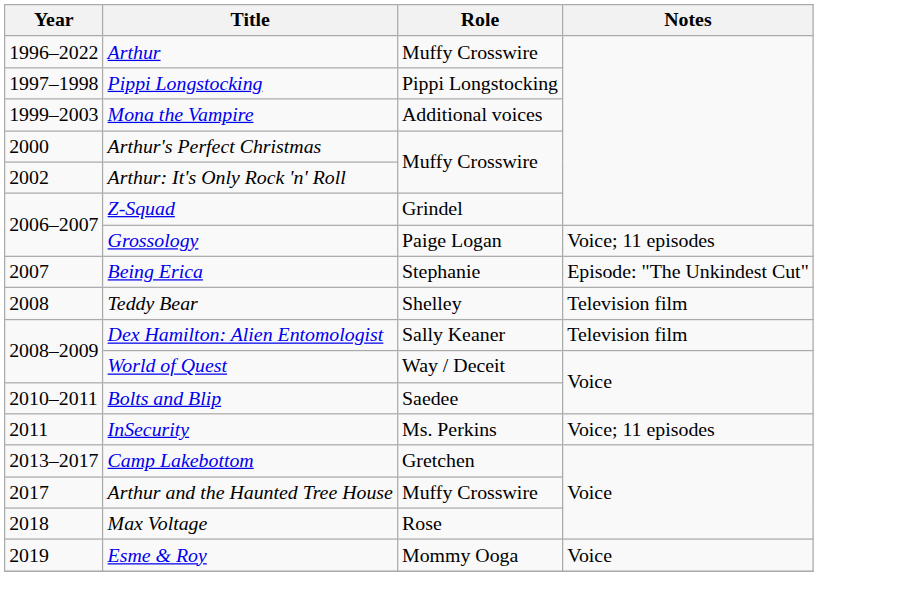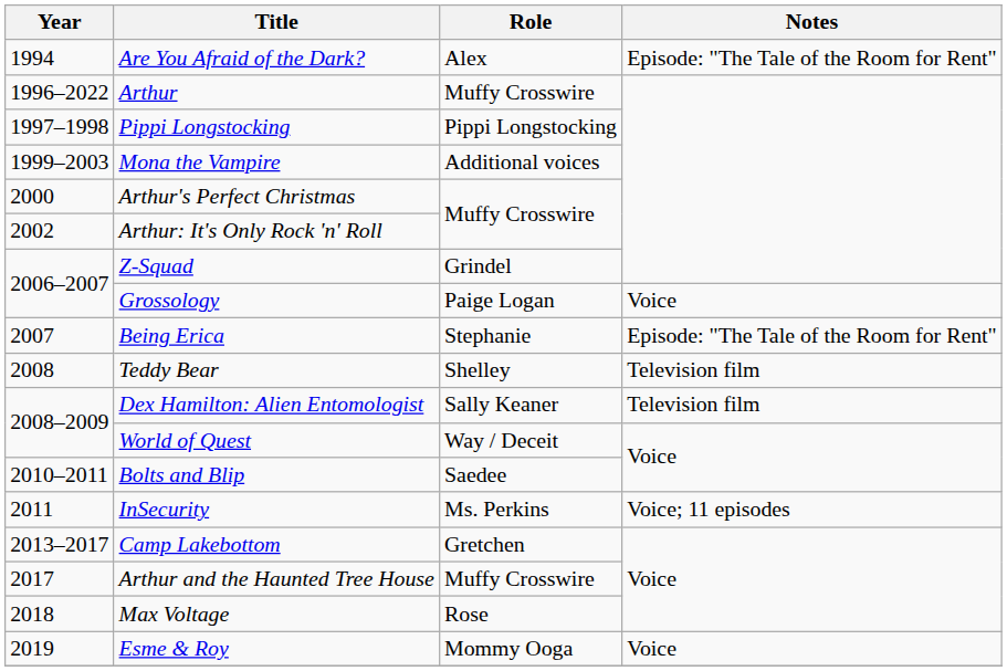 <table class="wikitable sortable">
 <tr>
 <th>Year</th>
 <th>Title</th>
 <th>Role</th>
 <th class="unsortable">Notes</th>
+</tr>
+<tr>
+<td>1994</td>
+<td><em><a href='#'>Are You Afraid of the Dark?</a></em></td>
+<td>Alex</td>
+<td>Episode: "The Tale of the Room for Rent"</td>
 </tr>
 <tr>
 <td>1996–2022</td>
 <td><em><a href='#'>Arthur</a></em></td>
 <td>Muffy Crosswire</td>
 </tr>
 <tr>
 <td>1997–1998</td>
 <td><em><a href='#'>Pippi Longstocking</a></em></td>
 <td>Pippi Longstocking</td>
 </tr>
 <tr>
 <td>1999–2003</td>
 <td><em><a href='#'>Mona the Vampire</a></em></td>
 <td>Additional voices</td>
 </tr>
 <tr>
 <td>2000</td>
 <td><em>Arthur's Perfect Christmas</em></td>
 <td rowspan="2">Muffy Crosswire</td>
 </tr>
 <tr>
 <td>2002</td>
 <td><em>Arthur: It's Only Rock 'n' Roll</em></td>
 </tr>
 <tr>
 <td rowspan="2">2006–2007</td>
 <td><em><a href='#'>Z-Squad</a></em></td>
 <td>Grindel</td>
 </tr>
 <tr>
 <td><em><a href='#'>Grossology</a></em></td>
 <td>Paige Logan</td>
-<td>Voice; 11 episodes</td>
+<td>Voice</td>
 </tr>
 <tr>
 <td>2007</td>
 <td><em><a href='#'>Being Erica</a></em></td>
 <td>Stephanie</td>
-<td>Episode: "The Unkindest Cut"</td>
+<td>Episode: "The Tale of the Room for Rent"</td>
 </tr>
 <tr>
 <td>2008</td>
 <td><em>Teddy Bear</em></td>
 <td>Shelley</td>
 <td>Television film</td>
 </tr>
 <tr>
 <td rowspan="2">2008–2009</td>
 <td><em><a href='#'>Dex Hamilton: Alien Entomologist</a></em></td>
 <td>Sally Keaner</td>
 <td>Television film</td>
 </tr>
 <tr>
 <td><em><a href='#'>World of Quest</a></em></td>
 <td>Way / Deceit</td>
 <td rowspan="2">Voice</td>
 </tr>
 <tr>
 <td>2010–2011</td>
 <td><em><a href='#'>Bolts and Blip</a></em></td>
 <td>Saedee</td>
 </tr>
 <tr>
 <td>2011</td>
 <td><em><a href='#'>InSecurity</a></em></td>
 <td>Ms. Perkins</td>
 <td>Voice; 11 episodes</td>
 </tr>
 <tr>
 <td>2013–2017</td>
 <td><em><a href='#'>Camp Lakebottom</a></em></td>
 <td>Gretchen</td>
 <td rowspan="3">Voice</td>
 </tr>
 <tr>
 <td>2017</td>
 <td><em>Arthur and the Haunted Tree House</em></td>
 <td>Muffy Crosswire</td>
 </tr>
 <tr>
 <td>2018</td>
 <td><em>Max Voltage</em></td>
 <td>Rose</td>
 </tr>
 <tr>
 <td>2019</td>
 <td><em><a href='#'>Esme & Roy</a></em></td>
 <td>Mommy Ooga</td>
 <td>Voice</td>
 </tr>
 <tr>
 </tr>
 </table>
